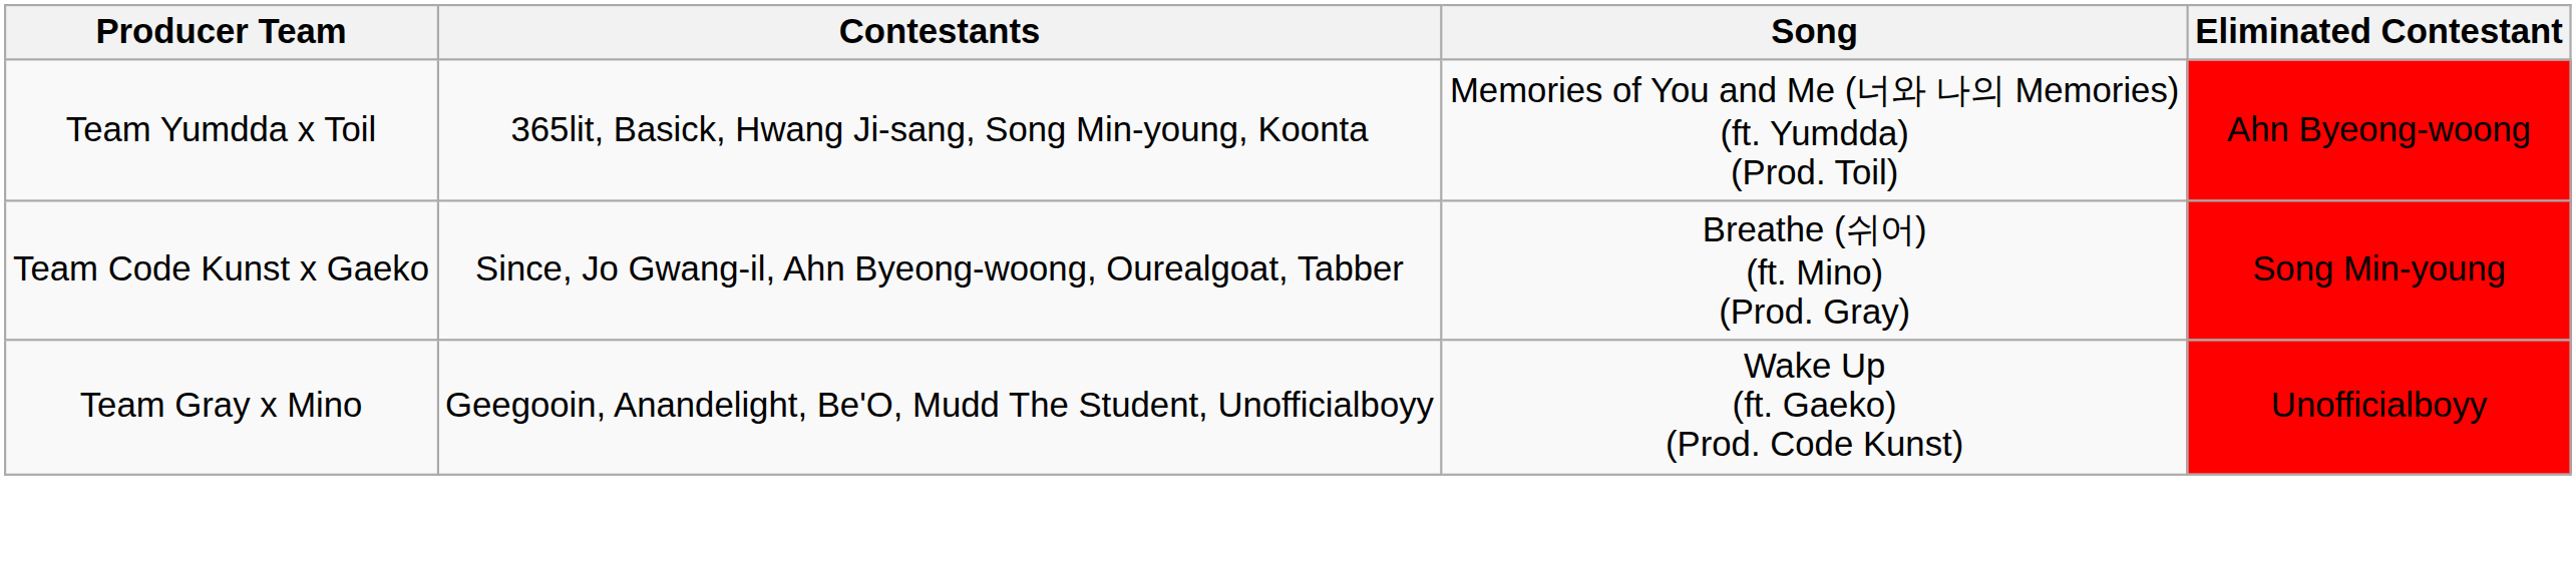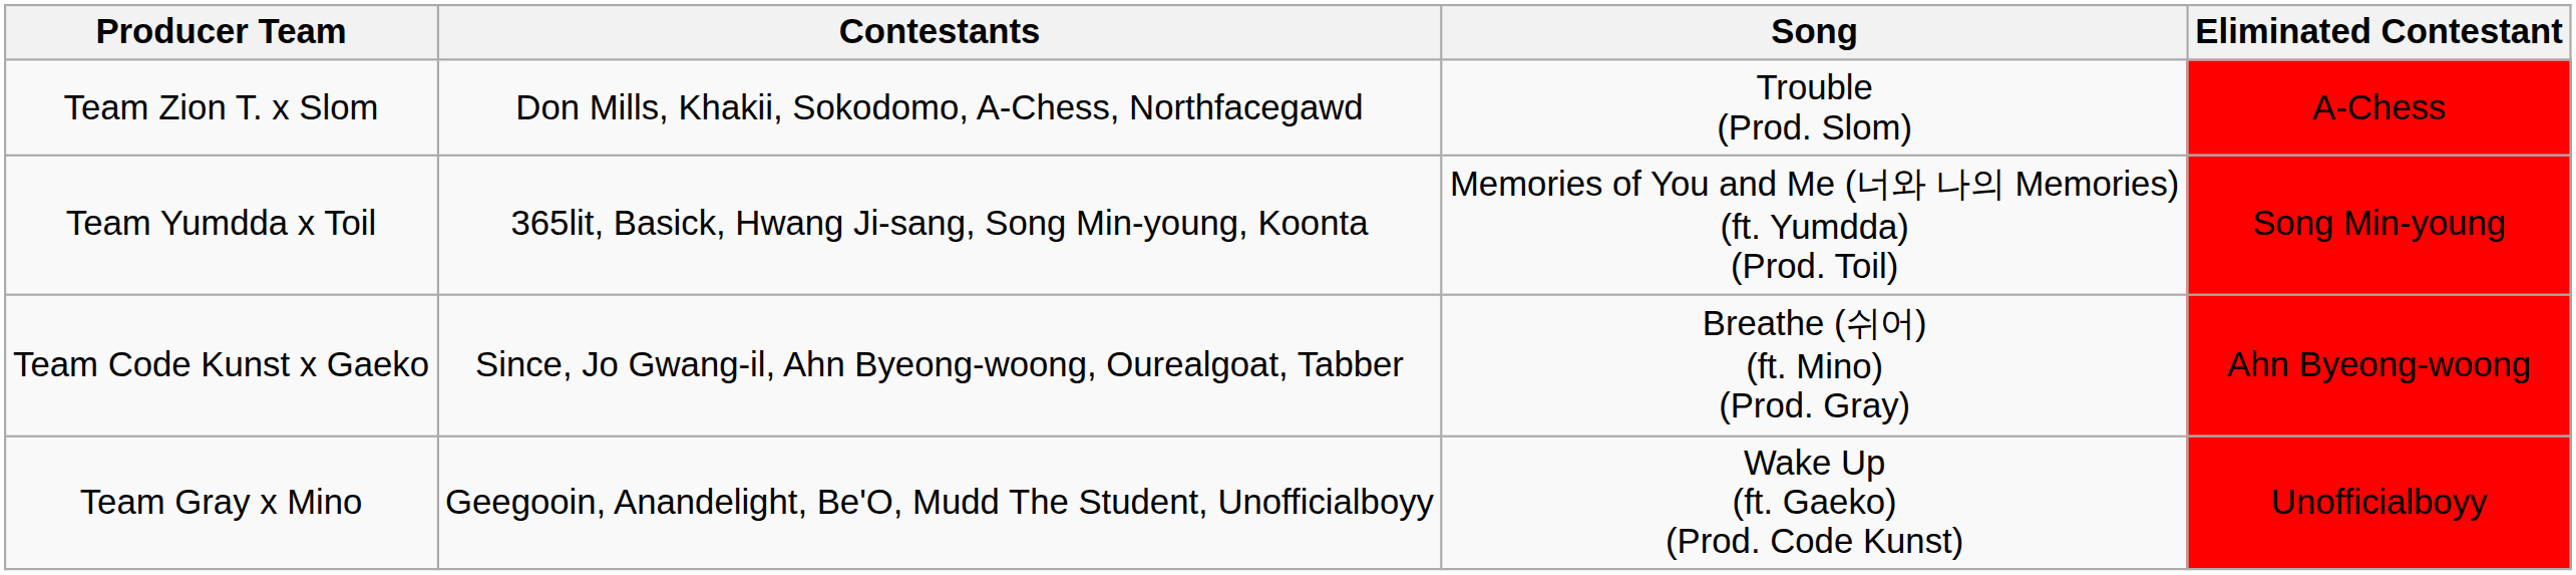 <table class="wikitable" style="text-align:center" border="2">
 <tr>
 <th>Producer Team</th>
 <th>Contestants</th>
 <th>Song</th>
 <th>Eliminated Contestant</th>
 </tr>
 <tr>
+<td>Team Zion T. x Slom</td>
+<td>Don Mills, Khakii, Sokodomo, A-Chess, Northfacegawd</td>
+<td>Trouble <br> (Prod. Slom)</td>
+<td style="background:red">A-Chess</td>
+</tr>
+<tr>
 <td>Team Yumdda x Toil</td>
 <td>365lit, Basick, Hwang Ji-sang, Song Min-young, Koonta</td>
 <td>Memories of You and Me (너와 나의 Memories) <br> (ft. Yumdda)<br> (Prod. Toil)</td>
-<td style="background:red">Ahn Byeong-woong</td>
+<td style="background:red">Song Min-young</td>
 </tr>
 <tr>
 <td>Team Code Kunst x Gaeko</td>
 <td>Since, Jo Gwang-il, Ahn Byeong-woong, Ourealgoat, Tabber</td>
 <td>Breathe (쉬어) <br> (ft. Mino) <br> (Prod. Gray)</td>
-<td style="background:red">Song Min-young</td>
+<td style="background:red">Ahn Byeong-woong</td>
 </tr>
 <tr>
 <td>Team Gray x Mino</td>
 <td>Geegooin, Anandelight, Be'O, Mudd The Student, Unofficialboyy</td>
 <td>Wake Up <br> (ft. Gaeko) <br>(Prod. Code Kunst)</td>
 <td style="background:red">Unofficialboyy</td>
 </tr>
 </table>
